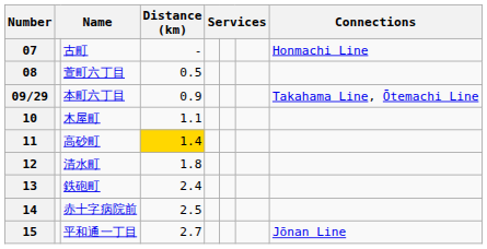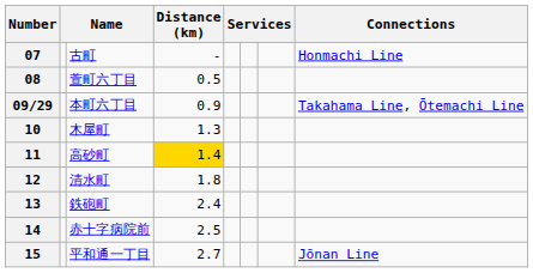 <table class="wikitable" rules="all">
 <tr>
 <th>Number</th>
 <th colspan="2">Name</th>
 <th style="width:3em;">Distance (km)</th>
 <th colspan="3">Services</th>
 <th>Connections</th>
 </tr>
 <tr>
 <th>07</th>
 <td></td>
 <td><a href='#'>古町</a></td>
 <td style="text-align:right;">-</td>
 <td style="text-align: center"></td>
 <td style="text-align: center"></td>
 <td></td>
 <td> <a href='#'>Honmachi Line</a></td>
 </tr>
 <tr>
 <th>08</th>
 <td></td>
 <td><a href='#'>萱町六丁目</a></td>
 <td style="text-align:right;">0.5</td>
 <td style="text-align: center"></td>
 <td style="text-align: center"></td>
 <td> </td>
 <td> </td>
 </tr>
 <tr>
 <th>09/29</th>
 <td></td>
 <td><a href='#'>本町六丁目</a></td>
 <td style="text-align:right;">0.9</td>
 <td style="text-align: center"></td>
 <td style="text-align: center"></td>
 <td> </td>
 <td> <a href='#'>Takahama Line</a>, <a href='#'>Ōtemachi Line</a></td>
 </tr>
 <tr>
 <th>10</th>
 <td></td>
 <td><a href='#'>木屋町</a></td>
-<td style="text-align:right;">1.1</td>
+<td style="text-align:right;">1.3</td>
 <td style="text-align: center"></td>
 <td style="text-align: center"></td>
 <td> </td>
 <td> </td>
 </tr>
 <tr>
 <th>11</th>
 <td></td>
 <td><a href='#'>高砂町</a></td>
 <td style="background: gold; text-align:right;">1.4</td>
 <td style="text-align: center"></td>
 <td style="text-align: center"></td>
 <td> </td>
 <td> </td>
 </tr>
 <tr>
 <th>12</th>
 <td></td>
 <td><a href='#'>清水町</a></td>
 <td style="text-align:right;">1.8</td>
 <td style="text-align: center"></td>
 <td style="text-align: center"></td>
 <td> </td>
 <td> </td>
 </tr>
 <tr>
 <th>13</th>
 <td></td>
 <td><a href='#'>鉄砲町</a></td>
 <td style="text-align:right;">2.4</td>
 <td style="text-align: center"></td>
 <td style="text-align: center"></td>
 <td> </td>
 <td> </td>
 </tr>
 <tr>
 <th>14</th>
 <td></td>
 <td><a href='#'>赤十字病院前</a></td>
 <td style="text-align:right;">2.5</td>
 <td style="text-align: center"></td>
 <td style="text-align: center"></td>
 <td> </td>
 <td> </td>
 </tr>
 <tr>
 <th>15</th>
 <td></td>
 <td><a href='#'>平和通一丁目</a></td>
 <td style="text-align:right;">2.7</td>
 <td style="text-align: center"></td>
 <td style="text-align: center"></td>
 <td> </td>
 <td><a href='#'>Jōnan Line</a></td>
 </tr>
 </table>
